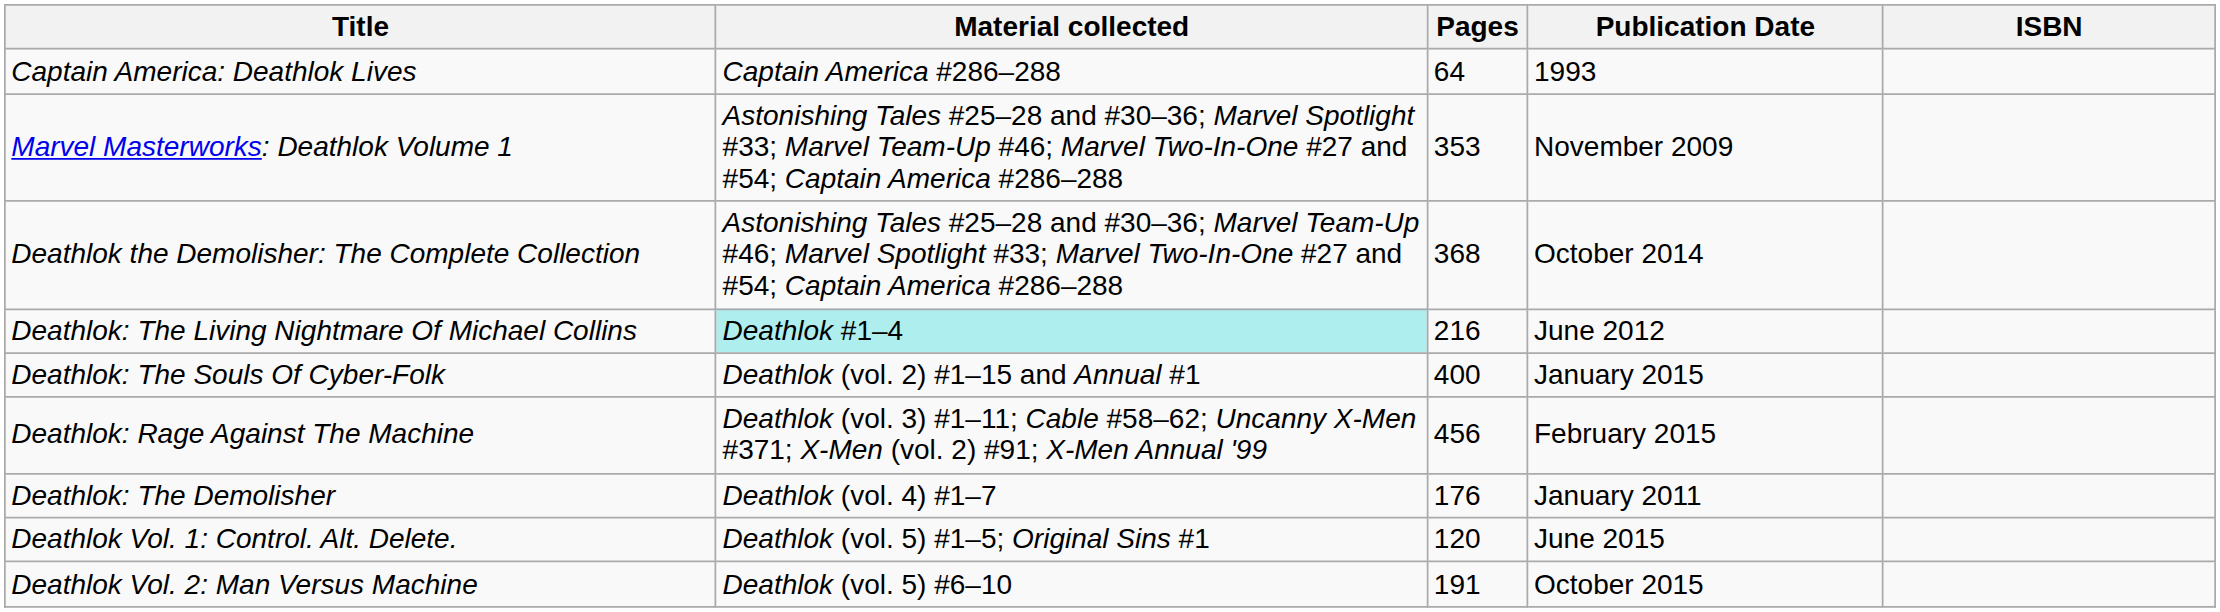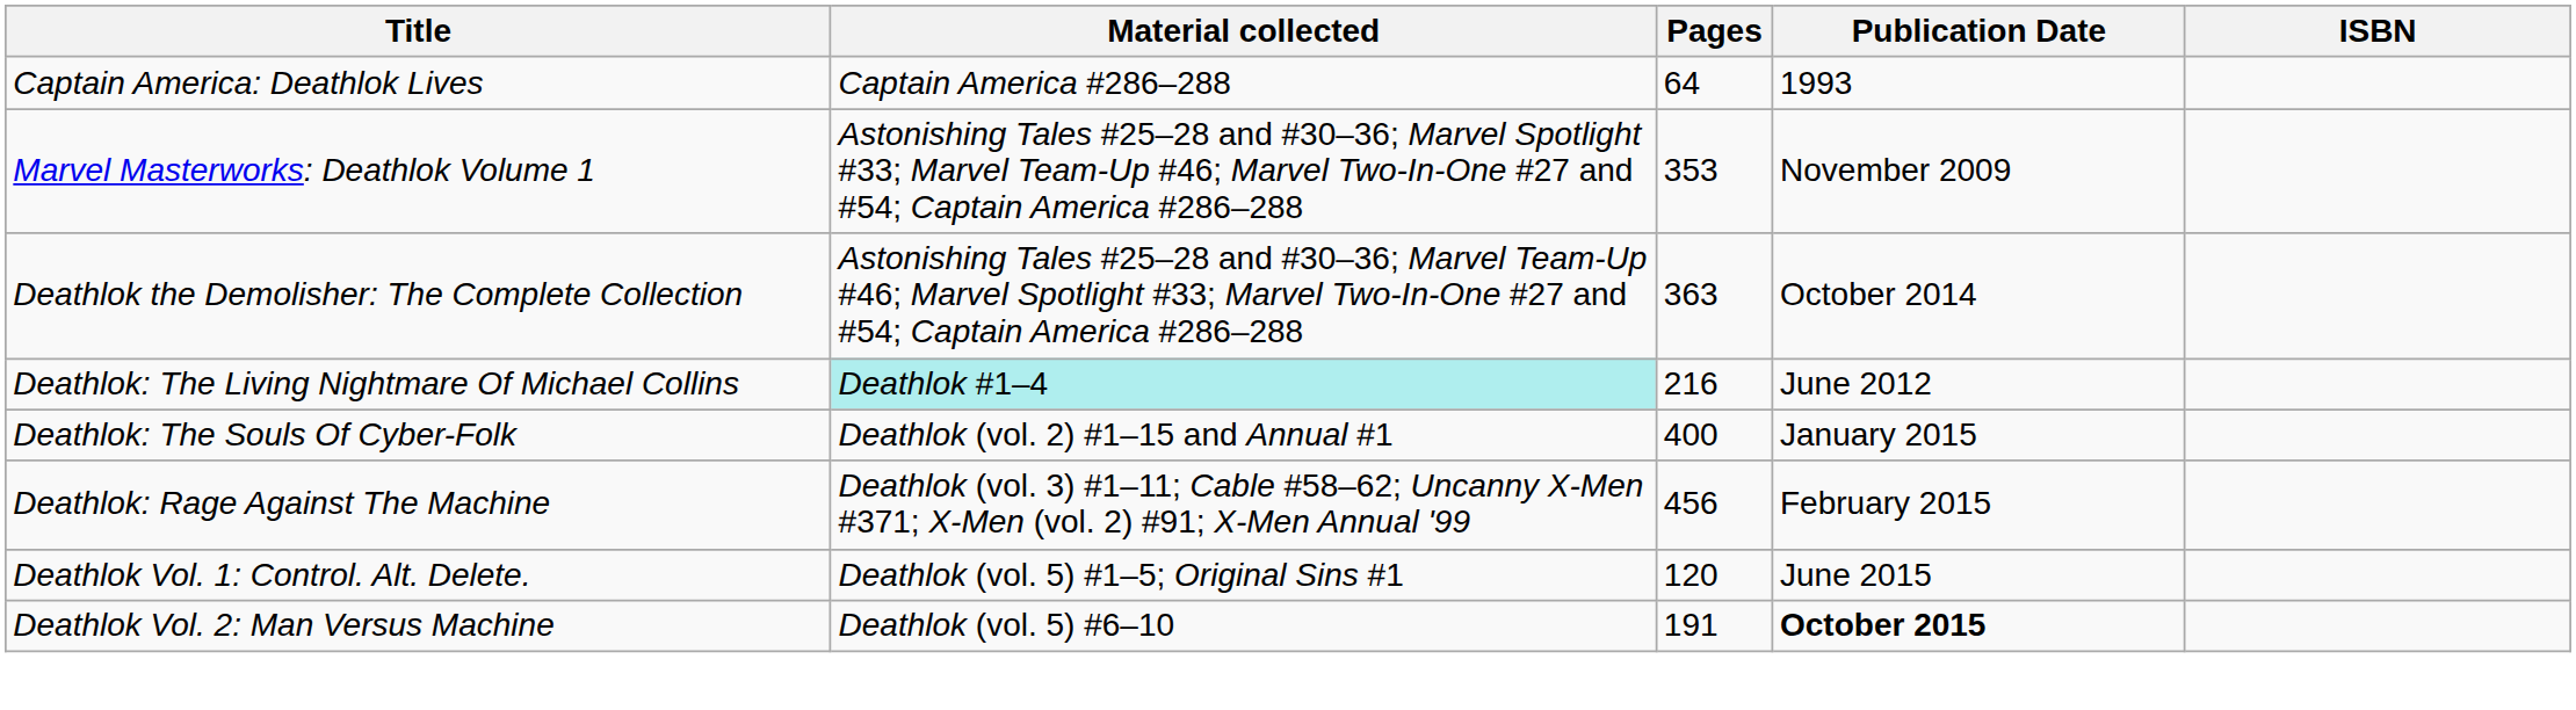 <table class="wikitable" width="100%">
 <tr>
 <th width=30%>Title</th>
 <th width=30%>Material collected</th>
 <th width=3%>Pages</th>
 <th width=15%>Publication Date</th>
 <th width=14%>ISBN</th>
 </tr>
 <tr>
 <td><em>Captain America: Deathlok Lives</em></td>
 <td><em>Captain America</em> #286–288</td>
 <td>64</td>
 <td>1993</td>
 <td></td>
 </tr>
 <tr>
 <td><em><a href='#'>Marvel Masterworks</a>: Deathlok Volume 1</em></td>
 <td><em>Astonishing Tales</em> #25–28 and #30–36; <em>Marvel Spotlight</em> #33; <em>Marvel Team-Up</em> #46; <em>Marvel Two-In-One</em> #27 and #54; <em>Captain America</em> #286–288</td>
 <td>353</td>
 <td>November 2009</td>
 <td></td>
 </tr>
 <tr>
 <td><em>Deathlok the Demolisher: The Complete Collection</em></td>
 <td><em>Astonishing Tales</em> #25–28 and #30–36; <em>Marvel Team-Up</em> #46; <em>Marvel Spotlight</em> #33; <em>Marvel Two-In-One</em> #27 and #54; <em>Captain America</em> #286–288</td>
-<td>368</td>
+<td>363</td>
 <td>October 2014</td>
 <td></td>
 </tr>
 <tr>
 <td><em>Deathlok: The Living Nightmare Of Michael Collins</em></td>
 <td style="background: paleturquoise;"><em>Deathlok</em> #1–4</td>
 <td>216</td>
 <td>June 2012</td>
 <td></td>
 </tr>
 <tr>
 <td><em>Deathlok: The Souls Of Cyber-Folk</em></td>
 <td><em>Deathlok</em> (vol. 2) #1–15 and <em>Annual</em> #1</td>
 <td>400</td>
 <td>January 2015</td>
 <td></td>
 </tr>
 <tr>
 <td><em>Deathlok: Rage Against The Machine</em></td>
 <td><em>Deathlok</em> (vol. 3) #1–11; <em>Cable</em> #58–62; <em>Uncanny X-Men</em> #371; <em>X-Men</em> (vol. 2) #91; <em>X-Men Annual '99</em></td>
 <td>456</td>
 <td>February 2015</td>
 <td></td>
 </tr>
 <tr>
-<td><em>Deathlok: The Demolisher</em></td>
-<td><em>Deathlok</em> (vol. 4) #1–7</td>
-<td>176</td>
-<td>January 2011</td>
-<td></td>
-</tr>
-<tr>
 <td><em>Deathlok Vol. 1: Control. Alt. Delete.</em></td>
 <td><em>Deathlok</em> (vol. 5) #1–5; <em>Original Sins</em> #1</td>
 <td>120</td>
 <td>June 2015</td>
 <td></td>
 </tr>
 <tr>
 <td><em>Deathlok Vol. 2: Man Versus Machine</em></td>
 <td><em>Deathlok</em> (vol. 5) #6–10</td>
 <td>191</td>
-<td>October 2015</td>
+<td><strong>October 2015</strong></td>
 <td></td>
 </tr>
 </table>
